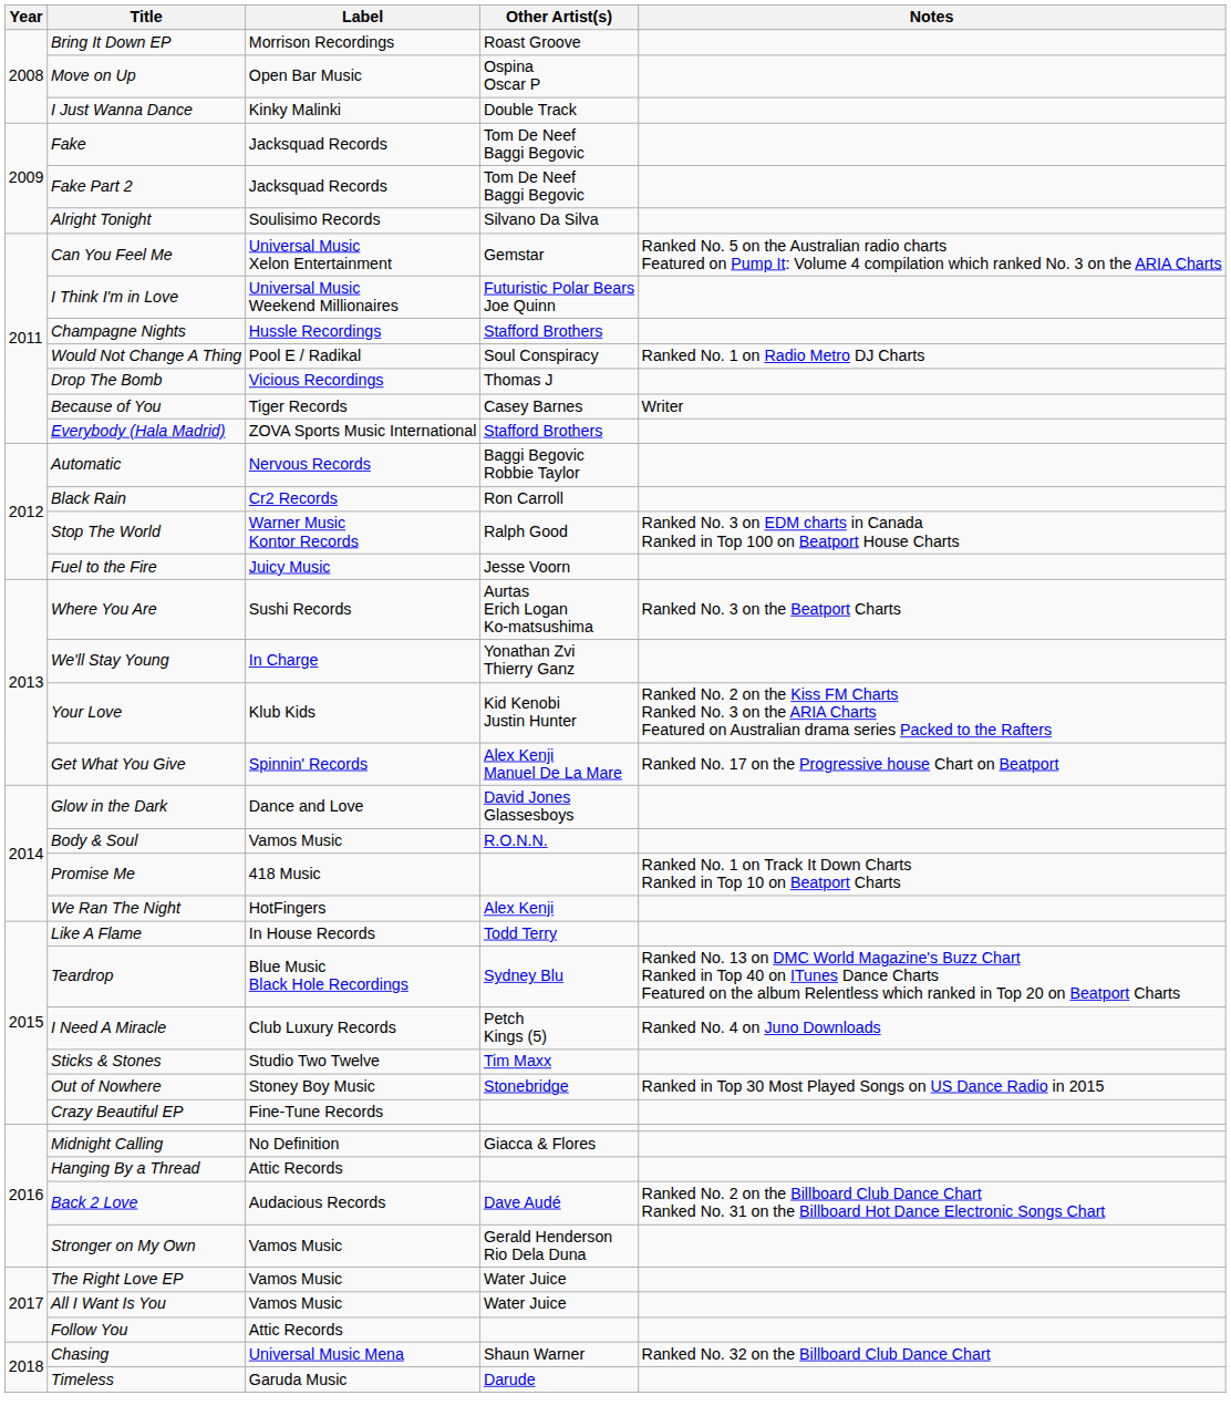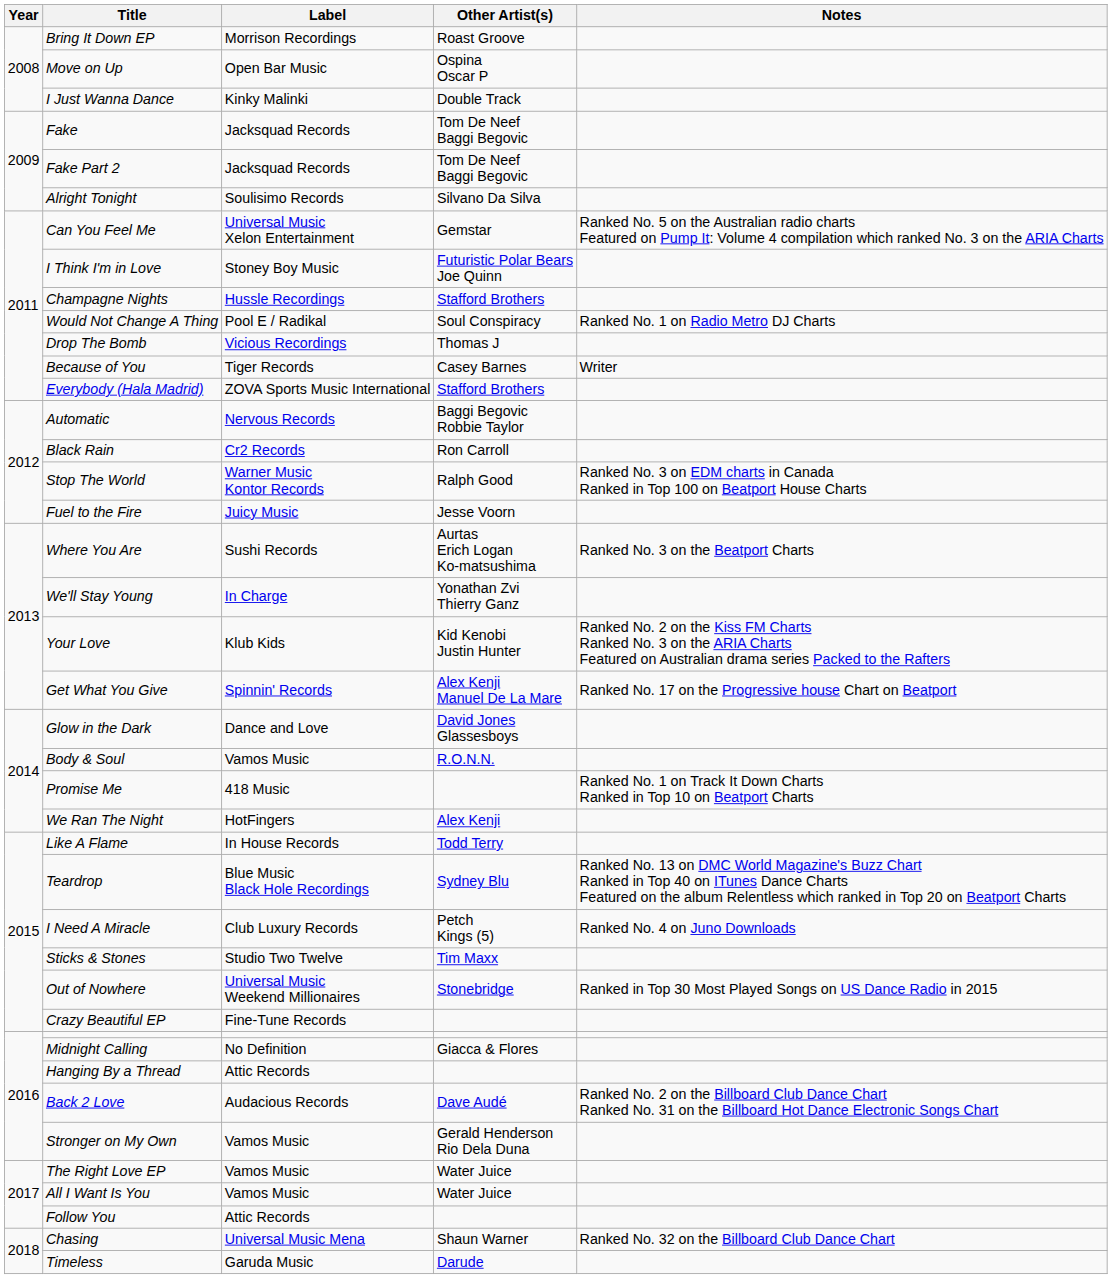 <table class="wikitable">
 <tr>
 <th>Year</th>
 <th>Title</th>
 <th>Label</th>
 <th>Other Artist(s)</th>
 <th>Notes</th>
 </tr>
 <tr>
 <td rowspan="3">2008</td>
 <td><em>Bring It Down EP</em></td>
 <td>Morrison Recordings</td>
 <td>Roast Groove</td>
 <td></td>
 </tr>
 <tr>
 <td><em>Move on Up</em></td>
 <td>Open Bar Music</td>
 <td>Ospina<br>Oscar P</td>
 <td></td>
 </tr>
 <tr>
 <td><em>I Just Wanna Dance</em></td>
 <td>Kinky Malinki</td>
 <td>Double Track</td>
 <td></td>
 </tr>
 <tr>
 <td rowspan="3">2009</td>
 <td><em>Fake</em></td>
 <td>Jacksquad Records</td>
 <td>Tom De Neef<br>Baggi Begovic</td>
 <td></td>
 </tr>
 <tr>
 <td><em>Fake Part 2</em></td>
 <td>Jacksquad Records</td>
 <td>Tom De Neef<br>Baggi Begovic</td>
 <td></td>
 </tr>
 <tr>
 <td><em>Alright Tonight</em></td>
 <td>Soulisimo Records</td>
 <td>Silvano Da Silva</td>
 <td></td>
 </tr>
 <tr>
 <td rowspan="7">2011</td>
 <td><em>Can You Feel Me</em></td>
 <td><a href='#'>Universal Music</a><br>Xelon Entertainment</td>
 <td>Gemstar</td>
 <td>Ranked No. 5 on the Australian radio charts<br>Featured on <a href='#'>Pump It</a>: Volume 4 compilation which ranked No. 3 on the <a href='#'>ARIA Charts</a></td>
 </tr>
 <tr>
 <td><em>I Think I'm in Love</em></td>
-<td><a href='#'>Universal Music</a><br>Weekend Millionaires</td>
+<td>Stoney Boy Music</td>
 <td><a href='#'>Futuristic Polar Bears</a><br>Joe Quinn</td>
 <td></td>
 </tr>
 <tr>
 <td><em>Champagne Nights</em></td>
 <td><a href='#'>Hussle Recordings</a></td>
 <td><a href='#'>Stafford Brothers</a></td>
 <td></td>
 </tr>
 <tr>
 <td><em>Would Not Change A Thing</em></td>
 <td>Pool E / Radikal</td>
 <td>Soul Conspiracy</td>
 <td>Ranked No. 1 on <a href='#'>Radio Metro</a> DJ Charts</td>
 </tr>
 <tr>
 <td><em>Drop The Bomb</em></td>
 <td><a href='#'>Vicious Recordings</a></td>
 <td>Thomas J</td>
 <td></td>
 </tr>
 <tr>
 <td><em>Because of You</em></td>
 <td>Tiger Records</td>
 <td>Casey Barnes</td>
 <td>Writer</td>
 </tr>
 <tr>
 <td><em><a href='#'>Everybody (Hala Madrid)</a></em></td>
 <td>ZOVA Sports Music International</td>
 <td><a href='#'>Stafford Brothers</a></td>
 <td></td>
 </tr>
 <tr>
 <td rowspan="4">2012</td>
 <td><em>Automatic</em></td>
 <td><a href='#'>Nervous Records</a></td>
 <td>Baggi Begovic<br>Robbie Taylor</td>
 <td></td>
 </tr>
 <tr>
 <td><em>Black Rain</em></td>
 <td><a href='#'>Cr2 Records</a></td>
 <td>Ron Carroll</td>
 <td></td>
 </tr>
 <tr>
 <td><em>Stop The World</em></td>
 <td><a href='#'>Warner Music</a><br><a href='#'>Kontor Records</a></td>
 <td>Ralph Good</td>
 <td>Ranked No. 3 on <a href='#'>EDM charts</a> in Canada<br>Ranked in Top 100 on <a href='#'>Beatport</a> House Charts</td>
 </tr>
 <tr>
 <td><em>Fuel to the Fire</em></td>
 <td><a href='#'>Juicy Music</a></td>
 <td>Jesse Voorn</td>
 <td></td>
 </tr>
 <tr>
 <td rowspan="4">2013</td>
 <td><em>Where You Are</em></td>
 <td>Sushi Records</td>
 <td>Aurtas<br>Erich Logan<br>Ko-matsushima</td>
 <td>Ranked No. 3 on the <a href='#'>Beatport</a> Charts</td>
 </tr>
 <tr>
 <td><em>We'll Stay Young</em></td>
 <td><a href='#'>In Charge</a></td>
 <td>Yonathan Zvi<br>Thierry Ganz</td>
 <td></td>
 </tr>
 <tr>
 <td><em>Your Love</em></td>
 <td>Klub Kids</td>
 <td>Kid Kenobi<br>Justin Hunter</td>
 <td>Ranked No. 2 on the <a href='#'>Kiss FM Charts</a><br>Ranked No. 3 on the <a href='#'>ARIA Charts</a><br>Featured on Australian drama series <a href='#'>Packed to the Rafters</a></td>
 </tr>
 <tr>
 <td><em>Get What You Give</em></td>
 <td><a href='#'>Spinnin' Records</a></td>
 <td><a href='#'>Alex Kenji</a><br><a href='#'>Manuel De La Mare</a></td>
 <td>Ranked No. 17 on the <a href='#'>Progressive house</a> Chart on <a href='#'>Beatport</a></td>
 </tr>
 <tr>
 <td rowspan="4">2014</td>
 <td><em>Glow in the Dark</em></td>
 <td>Dance and Love</td>
 <td><a href='#'>David Jones</a><br>Glassesboys</td>
 <td></td>
 </tr>
 <tr>
 <td><em>Body & Soul</em></td>
 <td>Vamos Music</td>
 <td><a href='#'>R.O.N.N.</a></td>
 <td></td>
 </tr>
 <tr>
 <td><em>Promise Me</em></td>
 <td>418 Music</td>
 <td></td>
 <td>Ranked No. 1 on Track It Down Charts<br>Ranked in Top 10 on <a href='#'>Beatport</a> Charts</td>
 </tr>
 <tr>
 <td><em>We Ran The Night</em></td>
 <td>HotFingers</td>
 <td><a href='#'>Alex Kenji</a></td>
 <td></td>
 </tr>
 <tr>
 <td rowspan="6">2015</td>
 <td><em>Like A Flame</em></td>
 <td>In House Records</td>
 <td><a href='#'>Todd Terry</a></td>
 <td></td>
 </tr>
 <tr>
 <td><em>Teardrop</em></td>
 <td>Blue Music<br><a href='#'>Black Hole Recordings</a></td>
 <td><a href='#'>Sydney Blu</a></td>
 <td>Ranked No. 13 on <a href='#'>DMC World Magazine's Buzz Chart</a><br>Ranked in Top 40 on <a href='#'>ITunes</a> Dance Charts<br>Featured on the album Relentless which ranked in Top 20 on <a href='#'>Beatport</a> Charts</td>
 </tr>
 <tr>
 <td><em>I Need A Miracle</em></td>
 <td>Club Luxury Records</td>
 <td>Petch<br>Kings (5)</td>
 <td>Ranked No. 4 on <a href='#'>Juno Downloads</a></td>
 </tr>
 <tr>
 <td><em>Sticks & Stones</em></td>
 <td>Studio Two Twelve</td>
 <td><a href='#'>Tim Maxx</a></td>
 <td></td>
 </tr>
 <tr>
 <td><em>Out of Nowhere</em></td>
-<td>Stoney Boy Music</td>
+<td><a href='#'>Universal Music</a><br>Weekend Millionaires</td>
 <td><a href='#'>Stonebridge</a></td>
 <td>Ranked in Top 30 Most Played Songs on <a href='#'>US Dance Radio</a> in 2015</td>
 </tr>
 <tr>
 <td><em>Crazy Beautiful EP</em></td>
 <td>Fine-Tune Records</td>
 <td></td>
 <td></td>
 </tr>
 <tr>
 <td rowspan="5">2016</td>
 <td></td>
 <td></td>
 <td></td>
 <td></td>
 </tr>
 <tr>
 <td><em>Midnight Calling</em></td>
 <td>No Definition</td>
 <td>Giacca & Flores</td>
 <td></td>
 </tr>
 <tr>
 <td><em>Hanging By a Thread</em></td>
 <td>Attic Records</td>
 <td></td>
 <td></td>
 </tr>
 <tr>
 <td><a href='#'><em>Back 2 Love</em></a></td>
 <td>Audacious Records</td>
 <td><a href='#'>Dave Audé</a></td>
 <td>Ranked No. 2 on the <a href='#'>Billboard Club Dance Chart</a><br>Ranked No. 31 on the <a href='#'>Billboard Hot Dance Electronic Songs Chart</a></td>
 </tr>
 <tr>
 <td><em>Stronger on My Own</em></td>
 <td>Vamos Music</td>
 <td>Gerald Henderson<br>Rio Dela Duna</td>
 <td></td>
 </tr>
 <tr>
 <td rowspan="3">2017</td>
 <td><em>The Right Love EP</em></td>
 <td>Vamos Music</td>
 <td>Water Juice</td>
 <td></td>
 </tr>
 <tr>
 <td><em>All I Want Is You</em></td>
 <td>Vamos Music</td>
 <td>Water Juice</td>
 <td></td>
 </tr>
 <tr>
 <td><em>Follow You</em></td>
 <td>Attic Records</td>
 <td></td>
 <td></td>
 </tr>
 <tr>
 <td rowspan="2">2018</td>
 <td><em>Chasing</em></td>
 <td><a href='#'>Universal Music Mena</a></td>
 <td>Shaun Warner</td>
 <td>Ranked No. 32 on the <a href='#'>Billboard Club Dance Chart</a></td>
 </tr>
 <tr>
 <td><em>Timeless</em></td>
 <td>Garuda Music</td>
 <td><a href='#'>Darude</a></td>
 <td></td>
 </tr>
 </table>
